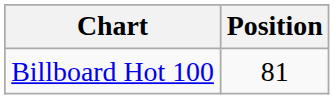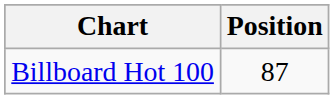 <table class="wikitable">
 <tr>
 <th>Chart</th>
 <th>Position</th>
 </tr>
 <tr>
 <td><a href='#'>Billboard Hot 100</a></td>
-<td align="center">81</td>
+<td align="center">87</td>
 </tr>
 </table>
